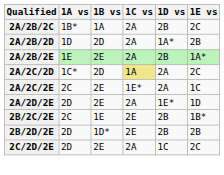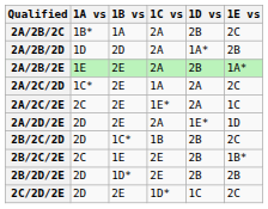 <table class="wikitable">
 <tr>
 <th>Qualified</th>
 <th>1A vs</th>
 <th>1B vs</th>
 <th>1C vs</th>
 <th>1D vs</th>
 <th>1E vs</th>
 </tr>
 <tr>
 <th>2A/2B/2C</th>
 <td>1B*</td>
 <td>1A</td>
 <td>2A</td>
 <td>2B</td>
 <td>2C</td>
 </tr>
 <tr>
 <th>2A/2B/2D</th>
 <td>1D</td>
 <td>2D</td>
 <td>2A</td>
 <td>1A*</td>
 <td>2B</td>
 </tr>
 <tr bgcolor=BBF3BB>
 <th>2A/2B/2E</th>
 <td>1E</td>
 <td>2E</td>
 <td>2A</td>
 <td>2B</td>
 <td>1A*</td>
 </tr>
 <tr>
 <th>2A/2C/2D</th>
 <td>1C*</td>
-<td>2D</td>
-<td style="background: khaki;">1A</td>
+<td>2E</td>
+<td>1A</td>
 <td>2A</td>
 <td>2C</td>
 </tr>
 <tr>
 <th>2A/2C/2E</th>
 <td>2C</td>
 <td>2E</td>
 <td>1E*</td>
 <td>2A</td>
 <td>1C</td>
 </tr>
 <tr>
 <th>2A/2D/2E</th>
 <td>2D</td>
 <td>2E</td>
 <td>2A</td>
 <td>1E*</td>
 <td>1D</td>
+</tr>
+<tr>
+<th>2B/2C/2D</th>
+<td>2D</td>
+<td>1C*</td>
+<td>1B</td>
+<td>2B</td>
+<td>2C</td>
 </tr>
 <tr>
 <th>2B/2C/2E</th>
 <td>2C</td>
 <td>1E</td>
 <td>2E</td>
 <td>2B</td>
 <td>1B*</td>
 </tr>
 <tr>
 <th>2B/2D/2E</th>
 <td>2D</td>
 <td>1D*</td>
 <td>2E</td>
 <td>2B</td>
 <td>2B</td>
 </tr>
 <tr>
 <th>2C/2D/2E</th>
 <td>2D</td>
 <td>2E</td>
-<td>2A</td>
+<td>1D*</td>
 <td>1C</td>
 <td>2C</td>
 </tr>
 </table>
